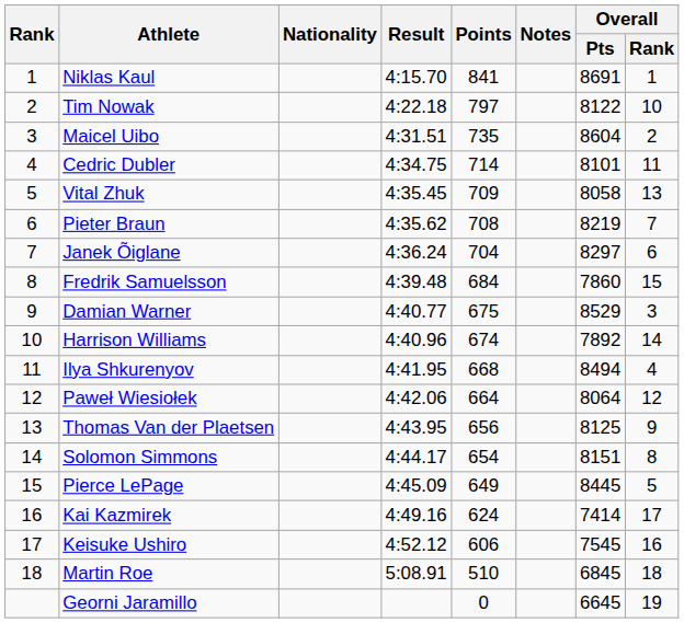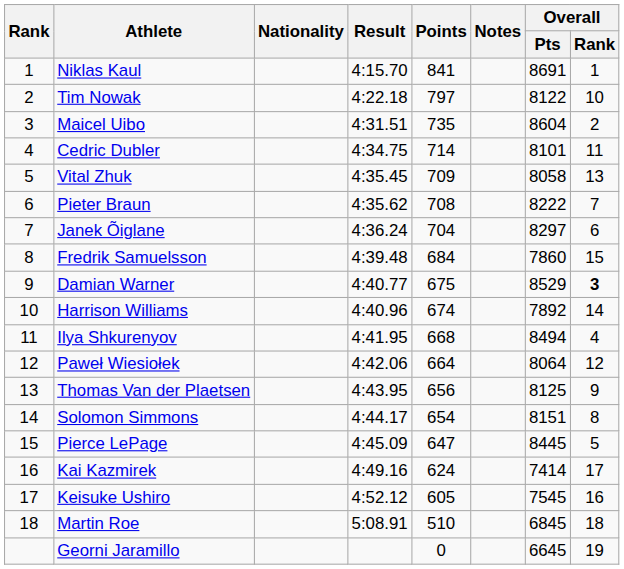 <table class="wikitable sortable" style="text-align:center">
 <tr>
 <th rowspan=2>Rank</th>
 <th rowspan=2>Athlete</th>
 <th rowspan=2>Nationality</th>
 <th rowspan=2>Result</th>
 <th rowspan=2>Points</th>
 <th rowspan=2>Notes</th>
 <th colspan=2>Overall</th>
 </tr>
 <tr>
 <th>Pts</th>
 <th>Rank</th>
 </tr>
 <tr>
 <td>1</td>
 <td align=left><a href='#'>Niklas Kaul</a></td>
 <td align=left></td>
 <td>4:15.70</td>
 <td>841</td>
 <td></td>
 <td>8691</td>
 <td>1</td>
 </tr>
 <tr>
 <td>2</td>
 <td align=left><a href='#'>Tim Nowak</a></td>
 <td align=left></td>
 <td>4:22.18</td>
 <td>797</td>
 <td></td>
 <td>8122</td>
 <td>10</td>
 </tr>
 <tr>
 <td>3</td>
 <td align=left><a href='#'>Maicel Uibo</a></td>
 <td align=left></td>
 <td>4:31.51</td>
 <td>735</td>
 <td></td>
 <td>8604</td>
 <td>2</td>
 </tr>
 <tr>
 <td>4</td>
 <td align=left><a href='#'>Cedric Dubler</a></td>
 <td align=left></td>
 <td>4:34.75</td>
 <td>714</td>
 <td></td>
 <td>8101</td>
 <td>11</td>
 </tr>
 <tr>
 <td>5</td>
 <td align=left><a href='#'>Vital Zhuk</a></td>
 <td align=left></td>
 <td>4:35.45</td>
 <td>709</td>
 <td></td>
 <td>8058</td>
 <td>13</td>
 </tr>
 <tr>
 <td>6</td>
 <td align=left><a href='#'>Pieter Braun</a></td>
 <td align=left></td>
 <td>4:35.62</td>
 <td>708</td>
 <td></td>
-<td>8219</td>
+<td>8222</td>
 <td>7</td>
 </tr>
 <tr>
 <td>7</td>
 <td align=left><a href='#'>Janek Õiglane</a></td>
 <td align=left></td>
 <td>4:36.24</td>
 <td>704</td>
 <td></td>
 <td>8297</td>
 <td>6</td>
 </tr>
 <tr>
 <td>8</td>
 <td align=left><a href='#'>Fredrik Samuelsson</a></td>
 <td align=left></td>
 <td>4:39.48</td>
 <td>684</td>
 <td></td>
 <td>7860</td>
 <td>15</td>
 </tr>
 <tr>
 <td>9</td>
 <td align=left><a href='#'>Damian Warner</a></td>
 <td align=left></td>
 <td>4:40.77</td>
 <td>675</td>
 <td></td>
 <td>8529</td>
-<td>3</td>
+<td><strong>3</strong></td>
 </tr>
 <tr>
 <td>10</td>
 <td align=left><a href='#'>Harrison Williams</a></td>
 <td align=left></td>
 <td>4:40.96</td>
 <td>674</td>
 <td></td>
 <td>7892</td>
 <td>14</td>
 </tr>
 <tr>
 <td>11</td>
 <td align=left><a href='#'>Ilya Shkurenyov</a></td>
 <td align=left></td>
 <td>4:41.95</td>
 <td>668</td>
 <td></td>
 <td>8494</td>
 <td>4</td>
 </tr>
 <tr>
 <td>12</td>
 <td align=left><a href='#'>Paweł Wiesiołek</a></td>
 <td align=left></td>
 <td>4:42.06</td>
 <td>664</td>
 <td></td>
 <td>8064</td>
 <td>12</td>
 </tr>
 <tr>
 <td>13</td>
 <td align=left><a href='#'>Thomas Van der Plaetsen</a></td>
 <td align=left></td>
 <td>4:43.95</td>
 <td>656</td>
 <td></td>
 <td>8125</td>
 <td>9</td>
 </tr>
 <tr>
 <td>14</td>
 <td align=left><a href='#'>Solomon Simmons</a></td>
 <td align=left></td>
 <td>4:44.17</td>
 <td>654</td>
 <td></td>
 <td>8151</td>
 <td>8</td>
 </tr>
 <tr>
 <td>15</td>
 <td align=left><a href='#'>Pierce LePage</a></td>
 <td align=left></td>
 <td>4:45.09</td>
-<td>649</td>
+<td>647</td>
 <td></td>
 <td>8445</td>
 <td>5</td>
 </tr>
 <tr>
 <td>16</td>
 <td align=left><a href='#'>Kai Kazmirek</a></td>
 <td align=left></td>
 <td>4:49.16</td>
 <td>624</td>
 <td></td>
 <td>7414</td>
 <td>17</td>
 </tr>
 <tr>
 <td>17</td>
 <td align=left><a href='#'>Keisuke Ushiro</a></td>
 <td align=left></td>
 <td>4:52.12</td>
-<td>606</td>
+<td>605</td>
 <td></td>
 <td>7545</td>
 <td>16</td>
 </tr>
 <tr>
 <td>18</td>
 <td align=left><a href='#'>Martin Roe</a></td>
 <td align=left></td>
 <td>5:08.91</td>
 <td>510</td>
 <td></td>
 <td>6845</td>
 <td>18</td>
 </tr>
 <tr>
 <td></td>
 <td align=left><a href='#'>Georni Jaramillo</a></td>
 <td align=left></td>
 <td></td>
 <td>0</td>
 <td></td>
 <td>6645</td>
 <td>19</td>
 </tr>
 </table>
